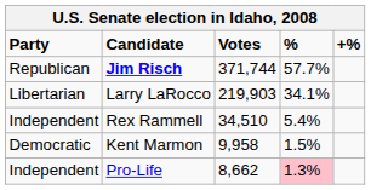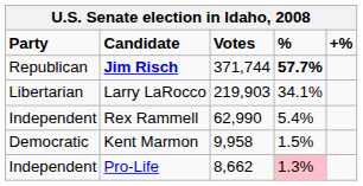 <table class="wikitable">
 <tr>
 <th colspan="5">U.S. Senate election in Idaho, 2008</th>
 </tr>
 <tr>
 <td><strong>Party</strong></td>
 <td><strong>Candidate</strong></td>
 <td><strong>Votes</strong></td>
 <td><strong>%</strong></td>
 <td><strong>+%</strong></td>
 </tr>
 <tr>
 <td>Republican</td>
 <td><strong><a href='#'>Jim Risch</a></strong></td>
 <td>371,744</td>
-<td>57.7%</td>
+<td><strong>57.7%</strong></td>
 <td></td>
 </tr>
 <tr>
 <td>Libertarian</td>
 <td>Larry LaRocco</td>
 <td>219,903</td>
 <td>34.1%</td>
 <td></td>
 </tr>
 <tr>
 <td>Independent</td>
 <td>Rex Rammell</td>
-<td>34,510</td>
+<td>62,990</td>
 <td>5.4%</td>
 <td></td>
 </tr>
 <tr>
 <td>Democratic</td>
 <td>Kent Marmon</td>
 <td>9,958</td>
 <td>1.5%</td>
 <td></td>
 </tr>
 <tr>
 <td>Independent</td>
 <td><a href='#'>Pro-Life</a></td>
 <td>8,662</td>
 <td style="background: pink;">1.3%</td>
 <td></td>
 </tr>
 </table>
